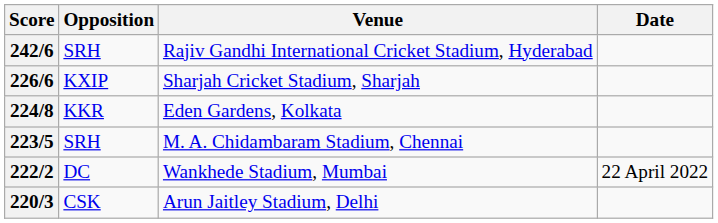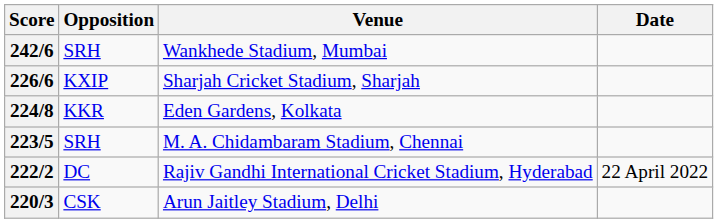 <table class="wikitable">
 <tr>
 <th>Score</th>
 <th>Opposition</th>
 <th>Venue</th>
 <th>Date</th>
 </tr>
 <tr>
 <th>242/6</th>
 <td><a href='#'>SRH</a></td>
-<td><a href='#'>Rajiv Gandhi International Cricket Stadium</a>, <a href='#'>Hyderabad</a></td>
+<td><a href='#'>Wankhede Stadium</a>, <a href='#'>Mumbai</a></td>
 <td></td>
 </tr>
 <tr>
 <th>226/6</th>
 <td><a href='#'>KXIP</a></td>
 <td><a href='#'>Sharjah Cricket Stadium</a>, <a href='#'>Sharjah</a></td>
 <td></td>
 </tr>
 <tr>
 <th>224/8</th>
 <td><a href='#'>KKR</a></td>
 <td><a href='#'>Eden Gardens</a>, <a href='#'>Kolkata</a></td>
 <td></td>
 </tr>
 <tr>
 <th>223/5</th>
 <td><a href='#'>SRH</a></td>
 <td><a href='#'>M. A. Chidambaram Stadium</a>, <a href='#'>Chennai</a></td>
 <td></td>
 </tr>
 <tr>
 <th>222/2</th>
 <td><a href='#'>DC</a></td>
-<td><a href='#'>Wankhede Stadium</a>, <a href='#'>Mumbai</a></td>
+<td><a href='#'>Rajiv Gandhi International Cricket Stadium</a>, <a href='#'>Hyderabad</a></td>
 <td>22 April 2022</td>
 </tr>
 <tr>
 <th>220/3</th>
 <td><a href='#'>CSK</a></td>
 <td><a href='#'>Arun Jaitley Stadium</a>, <a href='#'>Delhi</a></td>
 <td></td>
 </tr>
 </table>
